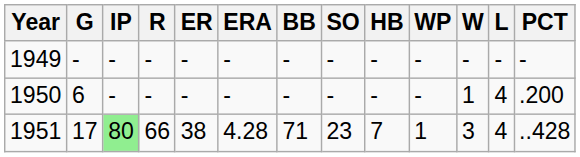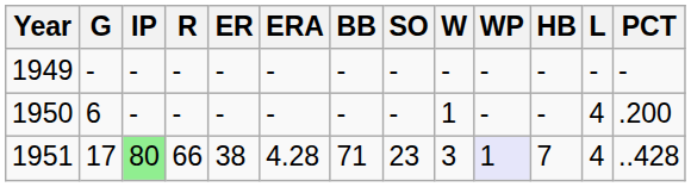 <table class="wikitable">
 <tr>
 <th><strong>Year</strong></th>
 <th><strong>G</strong></th>
 <th><strong>IP</strong></th>
 <th>R</th>
 <th><strong>ER</strong></th>
 <th><strong>ERA</strong></th>
 <th><strong>BB</strong></th>
 <th><strong>SO</strong></th>
+<th><strong>W</strong></th>
+<th><strong>WP</strong></th>
 <th><strong>HB</strong></th>
-<th><strong>WP</strong></th>
-<th><strong>W</strong></th>
 <th><strong>L</strong></th>
 <th><strong>PCT</strong></th>
 </tr>
 <tr>
 <td>1949</td>
 <td>-</td>
 <td>-</td>
 <td>-</td>
 <td>-</td>
 <td>-</td>
 <td>-</td>
 <td>-</td>
 <td>-</td>
 <td>-</td>
 <td>-</td>
 <td>-</td>
 <td>-</td>
 </tr>
 <tr>
 <td>1950</td>
 <td>6</td>
 <td>-</td>
 <td>-</td>
 <td>-</td>
 <td>-</td>
 <td>-</td>
 <td>-</td>
+<td>1</td>
 <td>-</td>
 <td>-</td>
-<td>1</td>
 <td>4</td>
 <td>.200</td>
 </tr>
 <tr>
 <td>1951</td>
 <td>17</td>
 <td style="background: lightgreen;">80</td>
 <td>66</td>
 <td>38</td>
 <td>4.28</td>
 <td>71</td>
 <td>23</td>
+<td>3</td>
+<td style="background: lavender;">1</td>
 <td>7</td>
-<td>1</td>
-<td>3</td>
 <td>4</td>
 <td>..428</td>
 </tr>
 </table>
